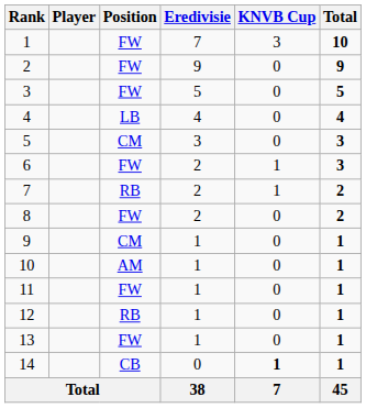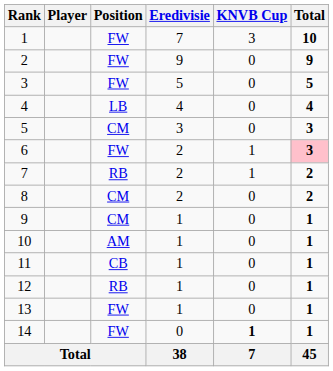 <table class="wikitable sortable">
 <tr>
 <th>Rank</th>
 <th>Player</th>
 <th>Position</th>
 <th><a href='#'>Eredivisie</a></th>
 <th><a href='#'>KNVB Cup</a></th>
 <th>Total</th>
 </tr>
 <tr>
 <td align="center">1</td>
 <td> </td>
 <td align="center"><a href='#'>FW</a></td>
 <td align="center">7</td>
 <td align="center">3</td>
 <td align="center"><strong>10</strong></td>
 </tr>
 <tr>
 <td align="center">2</td>
 <td> </td>
 <td align="center"><a href='#'>FW</a></td>
 <td align="center">9</td>
 <td align="center">0</td>
 <td align="center"><strong>9</strong></td>
 </tr>
 <tr>
 <td align="center">3</td>
 <td> </td>
 <td align="center"><a href='#'>FW</a></td>
 <td align="center">5</td>
 <td align="center">0</td>
 <td align="center"><strong>5</strong></td>
 </tr>
 <tr>
 <td align="center">4</td>
 <td> </td>
 <td align="center"><a href='#'>LB</a></td>
 <td align="center">4</td>
 <td align="center">0</td>
 <td align="center"><strong>4</strong></td>
 </tr>
 <tr>
 <td align="center">5</td>
 <td> </td>
 <td align="center"><a href='#'>CM</a></td>
 <td align="center">3</td>
 <td align="center">0</td>
 <td align="center"><strong>3</strong></td>
 </tr>
 <tr>
 <td align="center">6</td>
 <td> </td>
 <td align="center"><a href='#'>FW</a></td>
 <td align="center">2</td>
 <td align="center">1</td>
-<td align="center"><strong>3</strong></td>
+<td align="center" style="background: pink;"><strong>3</strong></td>
 </tr>
 <tr>
 <td align="center">7</td>
 <td> </td>
 <td align="center"><a href='#'>RB</a></td>
 <td align="center">2</td>
 <td align="center">1</td>
 <td align="center"><strong>2</strong></td>
 </tr>
 <tr>
 <td align="center">8</td>
 <td> </td>
-<td align="center"><a href='#'>FW</a></td>
+<td align="center"><a href='#'>CM</a></td>
 <td align="center">2</td>
 <td align="center">0</td>
 <td align="center"><strong>2</strong></td>
 </tr>
 <tr>
 <td align="center">9</td>
 <td> </td>
 <td align="center"><a href='#'>CM</a></td>
 <td align="center">1</td>
 <td align="center">0</td>
 <td align="center"><strong>1</strong></td>
 </tr>
 <tr>
 <td align="center">10</td>
 <td> </td>
 <td align="center"><a href='#'>AM</a></td>
 <td align="center">1</td>
 <td align="center">0</td>
 <td align="center"><strong>1</strong></td>
 </tr>
 <tr>
 <td align="center">11</td>
 <td> </td>
-<td align="center"><a href='#'>FW</a></td>
+<td align="center"><a href='#'>CB</a></td>
 <td align="center">1</td>
 <td align="center">0</td>
 <td align="center"><strong>1</strong></td>
 </tr>
 <tr>
 <td align="center">12</td>
 <td> </td>
 <td align="center"><a href='#'>RB</a></td>
 <td align="center">1</td>
 <td align="center">0</td>
 <td align="center"><strong>1</strong></td>
 </tr>
 <tr>
 <td align="center">13</td>
 <td> </td>
 <td align="center"><a href='#'>FW</a></td>
 <td align="center">1</td>
 <td align="center">0</td>
 <td align="center"><strong>1</strong></td>
 </tr>
 <tr>
 <td align="center">14</td>
 <td> </td>
-<td align="center"><a href='#'>CB</a></td>
+<td align="center"><a href='#'>FW</a></td>
 <td align="center">0</td>
 <td align="center"><strong>1</strong></td>
 <td align="center"><strong>1</strong></td>
 </tr>
 <tr>
 <th colspan="3">Total</th>
 <th>38</th>
 <th>7</th>
 <th>45</th>
 </tr>
 </table>
